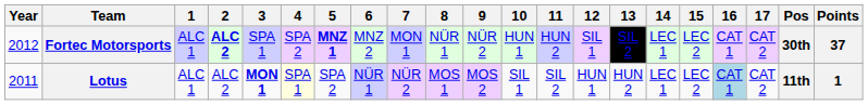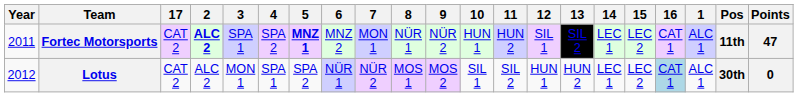 <table class="wikitable" style="text-align:center; font-size:85%">
 <tr>
 <th>Year</th>
 <th>Team</th>
-<th>1</th>
+<th>17</th>
 <th>2</th>
 <th>3</th>
 <th>4</th>
 <th>5</th>
 <th>6</th>
 <th>7</th>
 <th>8</th>
 <th>9</th>
 <th>10</th>
 <th>11</th>
 <th>12</th>
 <th>13</th>
 <th>14</th>
 <th>15</th>
 <th>16</th>
-<th>17</th>
+<th>1</th>
 <th>Pos</th>
 <th>Points</th>
 </tr>
 <tr>
-<td><a href='#'>2012</a></td>
+<td><a href='#'>2011</a></td>
 <th nowrap><a href='#'>Fortec Motorsports</a></th>
-<td style="background:#CFCFFF;"><a href='#'>ALC<br>1</a><br></td>
+<td style="background:#EFCFFF;"><a href='#'>CAT<br>2</a><br></td>
 <td style="background:#DFFFDF;"><strong><a href='#'>ALC<br>2</a></strong><br></td>
 <td style="background:#CFCFFF;"><a href='#'>SPA<br>1</a><br></td>
 <td style="background:#EFCFFF;"><a href='#'>SPA<br>2</a><br></td>
 <td style="background:#EFCFFF;"><strong><a href='#'>MNZ<br>1</a></strong><br></td>
 <td style="background:#DFFFDF;"><a href='#'>MNZ<br>2</a><br></td>
 <td style="background:#CFCFFF;"><a href='#'>MON<br>1</a><br></td>
 <td style="background:#DFFFDF;"><a href='#'>NÜR<br>1</a><br></td>
 <td style="background:#DFFFDF;"><a href='#'>NÜR<br>2</a><br></td>
 <td style="background:#DFFFDF;"><a href='#'>HUN<br>1</a><br></td>
 <td style="background:#CFCFFF;"><a href='#'>HUN<br>2</a><br></td>
 <td style="background:#EFCFFF;"><a href='#'>SIL<br>1</a><br></td>
 <td style="background:#000000; color:white"><a href='#'><span>SIL<br>2</span></a><br></td>
 <td style="background:#DFFFDF;"><a href='#'>LEC<br>1</a><br></td>
 <td style="background:#DFFFDF;"><a href='#'>LEC<br>2</a><br></td>
 <td style="background:#EFCFFF;"><a href='#'>CAT<br>1</a><br></td>
-<td style="background:#EFCFFF;"><a href='#'>CAT<br>2</a><br></td>
-<th>30th</th>
-<th>37</th>
+<td style="background:#CFCFFF;"><a href='#'>ALC<br>1</a><br></td>
+<th>11th</th>
+<th>47</th>
 </tr>
 <tr>
-<td><a href='#'>2011</a></td>
+<td><a href='#'>2012</a></td>
 <th nowrap><a href='#'>Lotus</a></th>
-<td><a href='#'>ALC<br>1</a></td>
+<td><a href='#'>CAT<br>2</a></td>
 <td><a href='#'>ALC<br>2</a></td>
-<td><strong><a href='#'>MON<br>1</a></strong></td>
-<td style="background: lightyellow;"><a href='#'>SPA<br>1</a></td>
+<td><a href='#'>MON<br>1</a></td>
+<td><a href='#'>SPA<br>1</a></td>
 <td><a href='#'>SPA<br>2</a></td>
 <td style="background:#CFCFFF;"><a href='#'>NÜR<br>1</a><br></td>
 <td style="background:#EFCFFF;"><a href='#'>NÜR<br>2</a><br></td>
 <td style="background:#EFCFFF;"><a href='#'>MOS<br>1</a><br></td>
 <td style="background:#EFCFFF;"><a href='#'>MOS<br>2</a><br></td>
 <td><a href='#'>SIL<br>1</a></td>
 <td><a href='#'>SIL<br>2</a></td>
 <td><a href='#'>HUN<br>1</a></td>
 <td><a href='#'>HUN<br>2</a></td>
 <td><a href='#'>LEC<br>1</a></td>
 <td><a href='#'>LEC<br>2</a></td>
 <td style="background: lightblue;"><a href='#'>CAT<br>1</a></td>
-<td><a href='#'>CAT<br>2</a></td>
-<th>11th</th>
-<th>1</th>
+<td><a href='#'>ALC<br>1</a></td>
+<th>30th</th>
+<th>0</th>
 </tr>
 </table>
